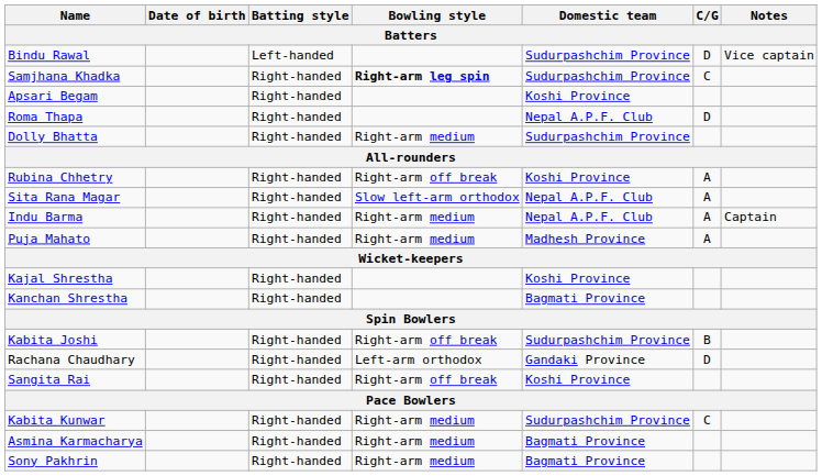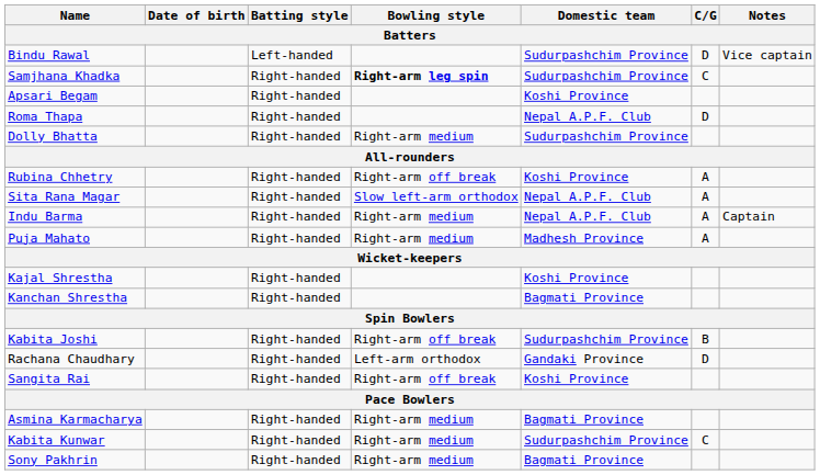 <table class="wikitable">
 <tr>
 <th>Name</th>
 <th>Date of birth</th>
 <th>Batting style</th>
 <th>Bowling style</th>
 <th>Domestic team</th>
 <th>C/G</th>
 <th>Notes</th>
 </tr>
 <tr>
 <th colspan="7">Batters</th>
 </tr>
 <tr>
 <td><a href='#'>Bindu Rawal</a></td>
 <td></td>
 <td>Left-handed</td>
 <td></td>
 <td><a href='#'>Sudurpashchim Province</a></td>
 <td style="text-align:center;">D</td>
 <td>Vice captain</td>
 </tr>
 <tr>
 <td><a href='#'>Samjhana Khadka</a></td>
 <td></td>
 <td>Right-handed</td>
 <td><strong>Right-arm <a href='#'>leg spin</a></strong></td>
 <td><a href='#'>Sudurpashchim Province</a></td>
 <td style="text-align:center;">C</td>
 <td></td>
 </tr>
 <tr>
 <td><a href='#'>Apsari Begam</a></td>
 <td></td>
 <td>Right-handed</td>
 <td></td>
 <td><a href='#'>Koshi Province</a></td>
 <td></td>
 <td></td>
 </tr>
 <tr>
 <td><a href='#'>Roma Thapa</a></td>
 <td></td>
 <td>Right-handed</td>
 <td></td>
 <td><a href='#'>Nepal A.P.F. Club</a></td>
 <td style="text-align:center;">D</td>
 <td></td>
 </tr>
 <tr>
 <td><a href='#'>Dolly Bhatta</a></td>
 <td></td>
 <td>Right-handed</td>
 <td>Right-arm <a href='#'>medium</a></td>
 <td><a href='#'>Sudurpashchim Province</a></td>
 <td></td>
 <td></td>
 </tr>
 <tr>
 <th colspan="7">All-rounders</th>
 </tr>
 <tr>
 <td><a href='#'>Rubina Chhetry</a></td>
 <td></td>
 <td>Right-handed</td>
 <td>Right-arm <a href='#'>off break</a></td>
 <td><a href='#'>Koshi Province</a></td>
 <td style="text-align:center;">A</td>
 <td></td>
 </tr>
 <tr>
 <td><a href='#'>Sita Rana Magar</a></td>
 <td></td>
 <td>Right-handed</td>
 <td><a href='#'>Slow left-arm orthodox</a></td>
 <td><a href='#'>Nepal A.P.F. Club</a></td>
 <td style="text-align:center;">A</td>
 <td></td>
 </tr>
 <tr>
 <td><a href='#'>Indu Barma</a></td>
 <td></td>
 <td>Right-handed</td>
 <td>Right-arm <a href='#'>medium</a></td>
 <td><a href='#'>Nepal A.P.F. Club</a></td>
 <td style="text-align:center;">A</td>
 <td>Captain</td>
 </tr>
 <tr>
 <td><a href='#'>Puja Mahato</a></td>
 <td></td>
 <td>Right-handed</td>
 <td>Right-arm <a href='#'>medium</a></td>
 <td><a href='#'>Madhesh Province</a></td>
 <td style="text-align:center;">A</td>
 <td></td>
 </tr>
 <tr>
 <th colspan="7">Wicket-keepers</th>
 </tr>
 <tr>
 <td><a href='#'>Kajal Shrestha</a></td>
 <td></td>
 <td>Right-handed</td>
 <td></td>
 <td><a href='#'>Koshi Province</a></td>
 <td></td>
 <td></td>
 </tr>
 <tr>
 <td><a href='#'>Kanchan Shrestha</a></td>
 <td></td>
 <td>Right-handed</td>
 <td></td>
 <td><a href='#'> Bagmati Province</a></td>
 <td></td>
 <td></td>
 </tr>
 <tr>
 <th colspan="7">Spin Bowlers</th>
 </tr>
 <tr>
 <td><a href='#'>Kabita Joshi</a></td>
 <td></td>
 <td>Right-handed</td>
 <td>Right-arm <a href='#'>off break</a></td>
 <td><a href='#'>Sudurpashchim Province</a></td>
 <td style="text-align:center;">B</td>
 <td></td>
 </tr>
 <tr>
 <td>Rachana Chaudhary</td>
 <td></td>
 <td>Right-handed</td>
 <td>Left-arm orthodox</td>
 <td><a href='#'> Gandaki</a> Province</td>
 <td style="text-align:center;">D</td>
 <td></td>
 </tr>
 <tr>
 <td><a href='#'>Sangita Rai</a></td>
 <td></td>
 <td>Right-handed</td>
 <td>Right-arm <a href='#'>off break</a></td>
 <td><a href='#'> Koshi Province</a></td>
 <td></td>
 <td></td>
 </tr>
 <tr>
 <th colspan="7">Pace Bowlers</th>
 </tr>
 <tr>
+<td><a href='#'>Asmina Karmacharya</a></td>
+<td></td>
+<td>Right-handed</td>
+<td>Right-arm <a href='#'>medium</a></td>
+<td><a href='#'>Bagmati Province</a></td>
+<td></td>
+<td></td>
+</tr>
+<tr>
 <td><a href='#'>Kabita Kunwar</a></td>
 <td></td>
 <td>Right-handed</td>
 <td>Right-arm <a href='#'>medium</a></td>
 <td><a href='#'>Sudurpashchim Province</a></td>
 <td style="text-align:center;">C</td>
-<td></td>
-</tr>
-<tr>
-<td><a href='#'>Asmina Karmacharya</a></td>
-<td></td>
-<td>Right-handed</td>
-<td>Right-arm <a href='#'>medium</a></td>
-<td><a href='#'>Bagmati Province</a></td>
-<td></td>
 <td></td>
 </tr>
 <tr>
 <td><a href='#'>Sony Pakhrin</a></td>
 <td></td>
 <td>Right-handed</td>
 <td>Right-arm <a href='#'>medium</a></td>
 <td><a href='#'>Bagmati Province</a></td>
 <td></td>
 <td></td>
 </tr>
 </table>
